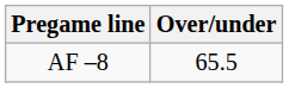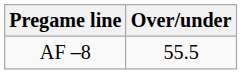 <table class="wikitable">
 <tr align="center">
 <th style=>Pregame line</th>
 <th style=>Over/under</th>
 </tr>
 <tr align="center">
 <td>AF –8</td>
-<td>65.5</td>
+<td>55.5</td>
 </tr>
 </table>
